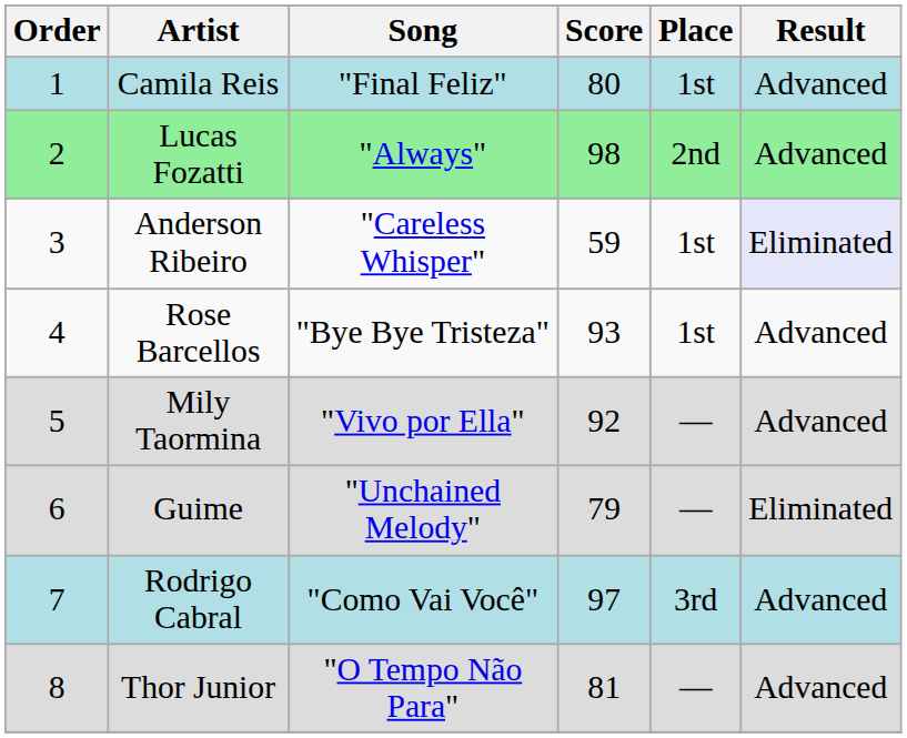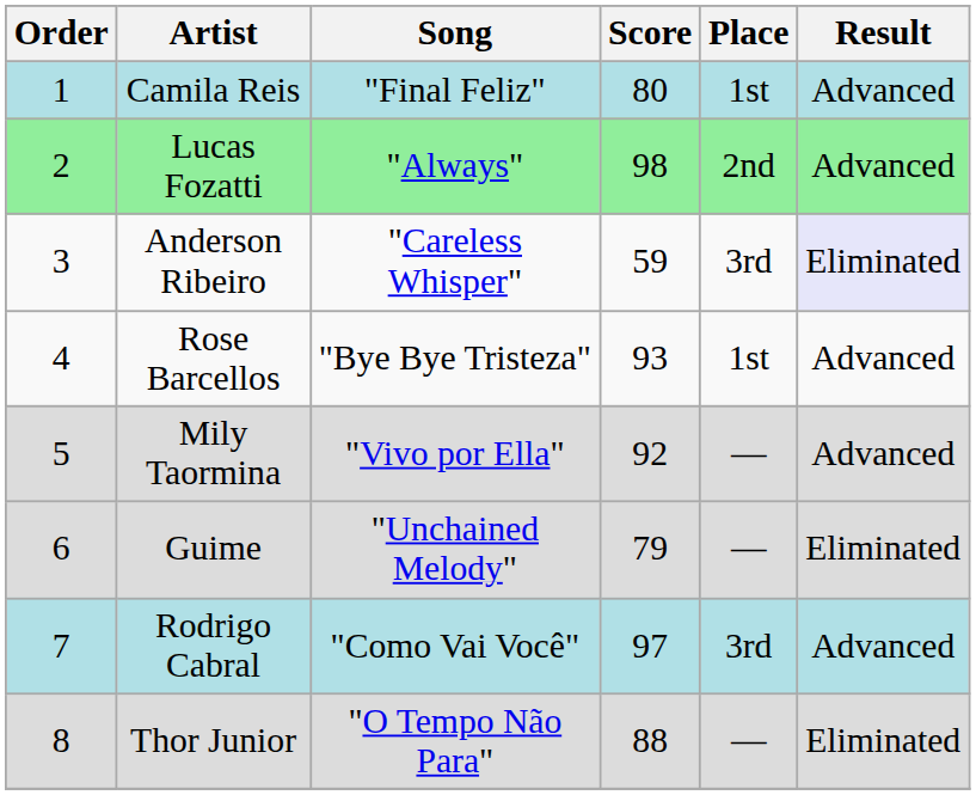 <table class="wikitable" style="text-align:center; width:70%;">
 <tr>
 <th scope="col" width="05%">Order</th>
 <th scope="col" width="20%">Artist</th>
 <th scope="col" width="30%">Song</th>
 <th scope="col" width="05%">Score</th>
 <th scope="col" width="05%">Place</th>
 <th scope="col" width="10%">Result</th>
 </tr>
 <tr bgcolor=B0E0E6>
 <td>1</td>
 <td>Camila Reis</td>
 <td>"Final Feliz"</td>
 <td>80</td>
 <td>1st</td>
 <td>Advanced</td>
 </tr>
 <tr bgcolor=90EE9B>
 <td>2</td>
 <td>Lucas Fozatti</td>
 <td>"<a href='#'>Always</a>"</td>
 <td>98</td>
 <td>2nd</td>
 <td>Advanced</td>
 </tr>
 <tr>
 <td>3</td>
 <td>Anderson Ribeiro</td>
 <td>"<a href='#'>Careless Whisper</a>"</td>
 <td>59</td>
-<td>1st</td>
+<td>3rd</td>
 <td style="background: lavender;">Eliminated</td>
 </tr>
 <tr>
 <td>4</td>
 <td>Rose Barcellos</td>
 <td>"Bye Bye Tristeza"</td>
 <td>93</td>
 <td>1st</td>
 <td>Advanced</td>
 </tr>
 <tr bgcolor=DCDCDC>
 <td>5</td>
 <td>Mily Taormina</td>
 <td>"<a href='#'>Vivo por Ella</a>"</td>
 <td>92</td>
 <td>—</td>
 <td>Advanced</td>
 </tr>
 <tr bgcolor=DCDCDC>
 <td>6</td>
 <td>Guime</td>
 <td>"<a href='#'>Unchained Melody</a>"</td>
 <td>79</td>
 <td>—</td>
 <td>Eliminated</td>
 </tr>
 <tr bgcolor=B0E0E6>
 <td>7</td>
 <td>Rodrigo Cabral</td>
 <td>"Como Vai Você"</td>
 <td>97</td>
 <td>3rd</td>
 <td>Advanced</td>
 </tr>
 <tr bgcolor=DCDCDC>
 <td>8</td>
 <td>Thor Junior</td>
 <td>"<a href='#'>O Tempo Não Para</a>"</td>
-<td>81</td>
+<td>88</td>
 <td>—</td>
-<td>Advanced</td>
+<td>Eliminated</td>
 </tr>
 <tr>
 </tr>
 </table>
